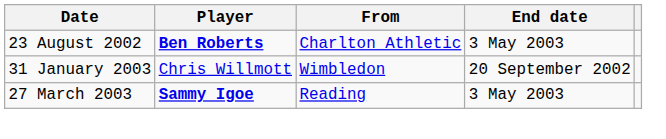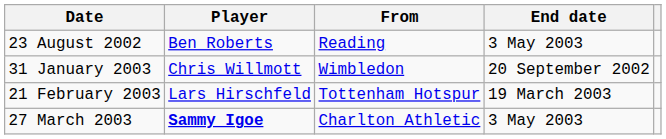 <table class="wikitable">
 <tr>
 <th>Date</th>
 <th>Player</th>
 <th>From</th>
 <th>End date</th>
 <th></th>
 </tr>
 <tr>
 <td>23 August 2002</td>
-<td><strong> <a href='#'>Ben Roberts</a></strong></td>
-<td><a href='#'>Charlton Athletic</a></td>
+<td> <a href='#'>Ben Roberts</a></td>
+<td><a href='#'>Reading</a></td>
 <td>3 May 2003</td>
 <td align="center"></td>
 </tr>
 <tr>
 <td>31 January 2003</td>
 <td> <a href='#'>Chris Willmott</a></td>
 <td><a href='#'>Wimbledon</a></td>
 <td>20 September 2002</td>
 <td align="center"></td>
 </tr>
 <tr>
+<td>21 February 2003</td>
+<td> <a href='#'>Lars Hirschfeld</a></td>
+<td><a href='#'>Tottenham Hotspur</a></td>
+<td>19 March 2003</td>
+<td align="center"></td>
+</tr>
+<tr>
 <td>27 March 2003</td>
 <td><strong> <a href='#'>Sammy Igoe</a></strong></td>
-<td><a href='#'>Reading</a></td>
+<td><a href='#'>Charlton Athletic</a></td>
 <td>3 May 2003</td>
 <td align="center"></td>
 </tr>
 </table>
